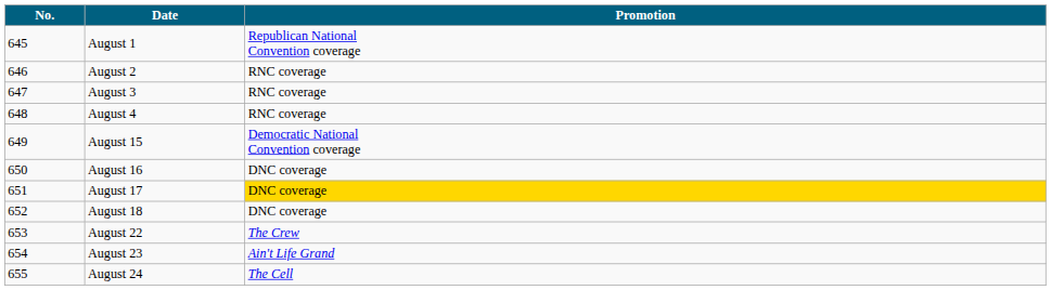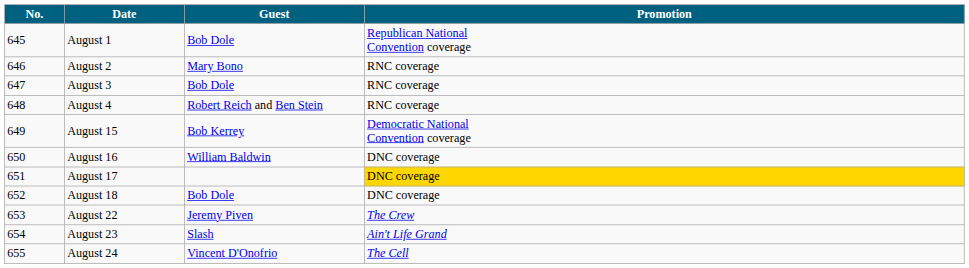 <table class="wikitable" width="100%">
 <tr bgcolor="#CCCCCC">
 <th width="5%" style="background:#006080; color:white"><abbr>No.</abbr></th>
 <th width="10%" style="background:#006080; color:white">Date</th>
+<th width="15%" style="background:#006080; color:white">Guest</th>
 <th width="50%" style="background:#006080; color:white">Promotion</th>
 </tr>
 <tr>
 <td>645</td>
 <td>August 1</td>
+<td><a href='#'>Bob Dole</a></td>
 <td><a href='#'>Republican National</a><br><a href='#'>Convention</a> coverage</td>
 </tr>
 <tr>
 <td>646</td>
 <td>August 2</td>
+<td><a href='#'>Mary Bono</a></td>
 <td>RNC coverage</td>
 </tr>
 <tr>
 <td>647</td>
 <td>August 3</td>
+<td><a href='#'>Bob Dole</a></td>
 <td>RNC coverage</td>
 </tr>
 <tr>
 <td>648</td>
 <td>August 4</td>
+<td><a href='#'>Robert Reich</a> and <a href='#'>Ben Stein</a></td>
 <td>RNC coverage</td>
 </tr>
 <tr>
 <td>649</td>
 <td>August 15</td>
+<td><a href='#'>Bob Kerrey</a></td>
 <td><a href='#'>Democratic National</a><br><a href='#'>Convention</a> coverage</td>
 </tr>
 <tr>
 <td>650</td>
 <td>August 16</td>
+<td><a href='#'>William Baldwin</a></td>
 <td>DNC coverage</td>
 </tr>
 <tr>
 <td>651</td>
 <td>August 17</td>
+<td></td>
 <td style="background: gold;">DNC coverage</td>
 </tr>
 <tr>
 <td>652</td>
 <td>August 18</td>
+<td><a href='#'>Bob Dole</a></td>
 <td>DNC coverage</td>
 </tr>
 <tr>
 <td>653</td>
 <td>August 22</td>
+<td><a href='#'>Jeremy Piven</a></td>
 <td><em><a href='#'>The Crew</a></em></td>
 </tr>
 <tr>
 <td>654</td>
 <td>August 23</td>
+<td><a href='#'>Slash</a></td>
 <td><em><a href='#'>Ain't Life Grand</a></em></td>
 </tr>
 <tr>
 <td>655</td>
 <td>August 24</td>
+<td><a href='#'>Vincent D'Onofrio</a></td>
 <td><em><a href='#'>The Cell</a></em></td>
 </tr>
 </table>
